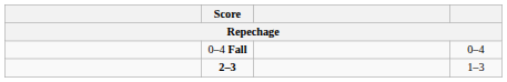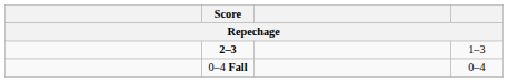 <table class="wikitable" style="text-align: left; ">
 <tr>
 <th align="right" width="270"></th>
 <th width="65">Score</th>
 <th align="left" width="270"></th>
 <th width="65"></th>
 </tr>
 <tr>
 <th colspan=4>Repechage</th>
 </tr>
 <tr>
 <td></td>
+<td align="center"><strong>2–3</strong></td>
+<td><strong></strong></td>
+<td align=center>1–3 <strong></strong></td>
+</tr>
+<tr>
+<td></td>
 <td align="center">0–4 <strong>Fall</strong></td>
 <td><strong></strong></td>
 <td align=center>0–4 <strong></strong></td>
 </tr>
-<tr>
-<td></td>
-<td align="center"><strong>2–3</strong></td>
-<td><strong></strong></td>
-<td align=center>1–3 <strong></strong></td>
-</tr>
 </table>
